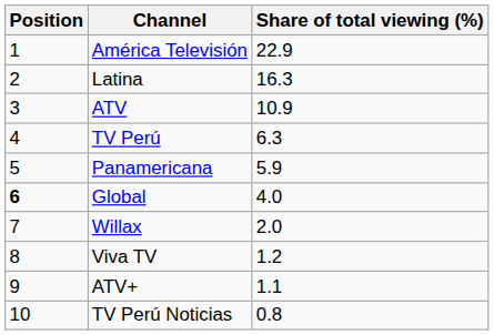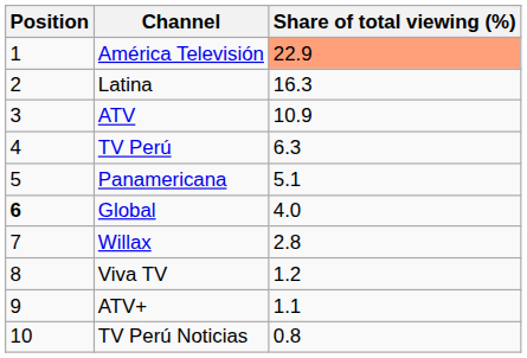 <table class="wikitable" style="font-size: 90%">
 <tr>
 <th>Position</th>
 <th>Channel</th>
 <th>Share of total viewing (%)</th>
 </tr>
 <tr>
 <td>1</td>
 <td><a href='#'>América Televisión</a></td>
-<td>22.9</td>
+<td style="background: lightsalmon;">22.9</td>
 </tr>
 <tr>
 <td>2</td>
 <td>Latina</td>
 <td>16.3</td>
 </tr>
 <tr>
 <td>3</td>
 <td><a href='#'>ATV</a></td>
 <td>10.9</td>
 </tr>
 <tr>
 <td>4</td>
 <td><a href='#'>TV Perú</a></td>
 <td>6.3</td>
 </tr>
 <tr>
 <td>5</td>
 <td><a href='#'>Panamericana</a></td>
-<td>5.9</td>
+<td>5.1</td>
 </tr>
 <tr>
 <td><strong>6</strong></td>
 <td><a href='#'>Global</a></td>
 <td>4.0</td>
 </tr>
 <tr>
 <td>7</td>
 <td><a href='#'>Willax</a></td>
-<td>2.0</td>
+<td>2.8</td>
 </tr>
 <tr>
 <td>8</td>
 <td>Viva TV</td>
 <td>1.2</td>
 </tr>
 <tr>
 <td>9</td>
 <td>ATV+</td>
 <td>1.1</td>
 </tr>
 <tr>
 <td>10</td>
 <td>TV Perú Noticias</td>
 <td>0.8</td>
 </tr>
 </table>
